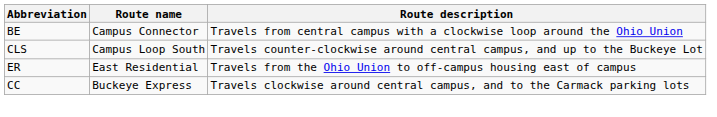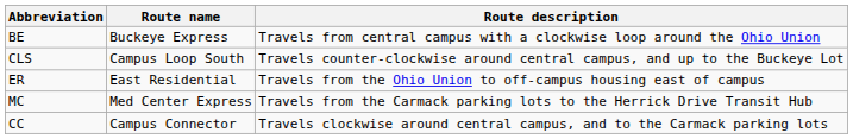 <table class="wikitable sortable">
 <tr>
 <th>Abbreviation</th>
 <th>Route name</th>
 <th>Route description</th>
 </tr>
 <tr>
 <td>BE</td>
-<td>Campus Connector</td>
+<td>Buckeye Express</td>
 <td>Travels from central campus with a clockwise loop around the <a href='#'>Ohio Union</a></td>
 </tr>
 <tr>
 <td>CLS</td>
 <td>Campus Loop South</td>
 <td>Travels counter-clockwise around central campus, and up to the Buckeye Lot</td>
 </tr>
 <tr>
 <td>ER</td>
 <td>East Residential</td>
 <td>Travels from the <a href='#'>Ohio Union</a> to off-campus housing east of campus</td>
 </tr>
 <tr>
+<td>MC</td>
+<td>Med Center Express</td>
+<td>Travels from the Carmack parking lots to the Herrick Drive Transit Hub</td>
+</tr>
+<tr>
 <td>CC</td>
-<td>Buckeye Express</td>
+<td>Campus Connector</td>
 <td>Travels clockwise around central campus, and to the Carmack parking lots</td>
 </tr>
 </table>
